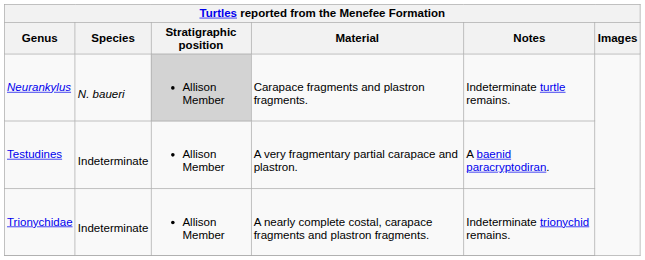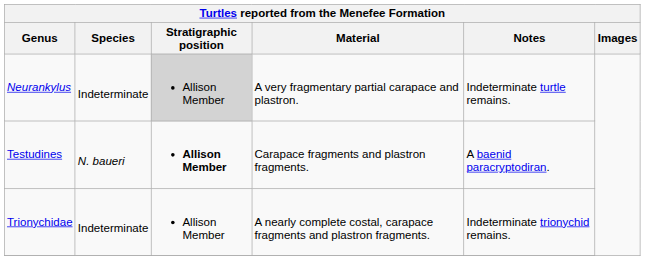 <table class="wikitable" align="center" width="100%">
 <tr>
 <th colspan="7" style="text-align:center;"><strong><a href='#'>Turtles</a> reported from the Menefee Formation</strong></th>
 </tr>
 <tr>
 <th>Genus</th>
 <th>Species</th>
 <th>Stratigraphic position</th>
 <th>Material</th>
 <th>Notes</th>
 <th>Images</th>
 </tr>
 <tr>
 <td><em><a href='#'>Neurankylus</a></em></td>
-<td><br><em>N. baueri</em></td>
+<td><br>Indeterminate</td>
 <td style="background: lightgrey;"><br><ul><li>Allison Member</li></ul></td>
-<td><br>Carapace fragments and plastron fragments.</td>
+<td><br>A very fragmentary partial carapace and plastron.</td>
 <td><br>Indeterminate <a href='#'>turtle</a> remains.</td>
 </tr>
 <tr>
 <td><a href='#'>Testudines</a></td>
-<td><br>Indeterminate</td>
-<td><br><ul><li>Allison Member</li></ul></td>
-<td><br>A very fragmentary partial carapace and plastron.</td>
+<td><br><em>N. baueri</em></td>
+<td><strong><br><ul><li>Allison Member</li></ul></strong></td>
+<td><br>Carapace fragments and plastron fragments.</td>
 <td><br>A <a href='#'>baenid</a> <a href='#'>paracryptodiran</a>.</td>
 </tr>
 <tr>
 <td><a href='#'>Trionychidae</a></td>
 <td><br>Indeterminate</td>
 <td><br><ul><li>Allison Member</li></ul></td>
 <td><br>A nearly complete costal, carapace fragments and plastron fragments.</td>
 <td><br>Indeterminate <a href='#'>trionychid</a> remains.</td>
 </tr>
 <tr>
 </tr>
 </table>
